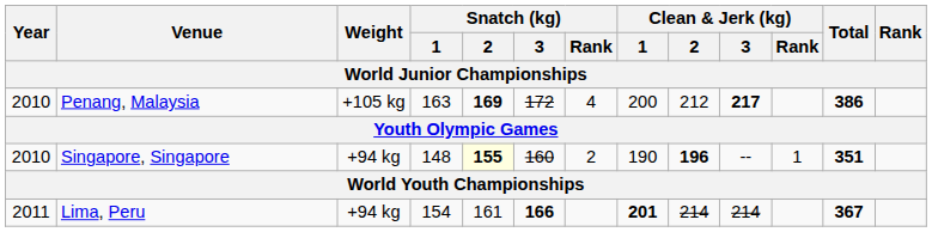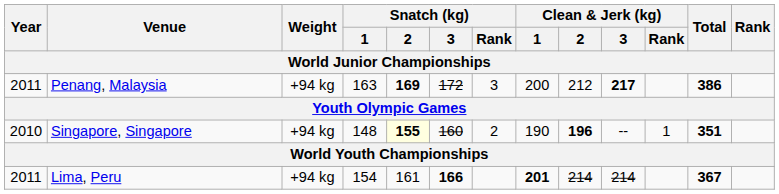 <table class = "wikitable" style="text-align:center;">
 <tr>
 <th rowspan=2 width=40>Year</th>
 <th rowspan=2 width=250>Venue</th>
 <th rowspan=2 width=60>Weight</th>
 <th colspan=4>Snatch (kg)</th>
 <th colspan=4>Clean & Jerk (kg)</th>
 <th rowspan=2 width=40>Total</th>
 <th rowspan=2 width=40>Rank</th>
 </tr>
 <tr>
 <th width=40>1</th>
 <th width=40>2</th>
 <th width=40>3</th>
 <th width=40>Rank</th>
 <th width=40>1</th>
 <th width=40>2</th>
 <th width=40>3</th>
 <th width=40>Rank</th>
 </tr>
 <tr>
 <th colspan=13>World Junior Championships</th>
 </tr>
 <tr>
-<td>2010</td>
+<td>2011</td>
 <td align=left> <a href='#'>Penang</a>, <a href='#'>Malaysia</a></td>
-<td>+105 kg</td>
+<td>+94 kg</td>
 <td>163</td>
 <td><strong>169</strong></td>
 <td><s>172</s></td>
-<td>4</td>
+<td>3</td>
 <td>200</td>
 <td>212</td>
 <td><strong>217</strong></td>
 <td><strong></strong></td>
 <td><strong>386</strong></td>
 <td><strong></strong></td>
 </tr>
 <tr>
 <th colspan=13><a href='#'>Youth Olympic Games</a></th>
 </tr>
 <tr>
 <td>2010</td>
 <td align=left> <a href='#'>Singapore</a>, <a href='#'>Singapore</a></td>
 <td>+94 kg</td>
 <td>148</td>
 <td style="background: lightyellow;"><strong>155</strong></td>
 <td><s>160</s></td>
 <td>2</td>
 <td>190</td>
 <td><strong>196</strong></td>
 <td>--</td>
 <td>1</td>
 <td><strong>351</strong></td>
 <td><strong></strong></td>
 </tr>
 <tr>
 <th colspan=13>World Youth Championships</th>
 </tr>
 <tr>
 <td>2011</td>
 <td align=left> <a href='#'>Lima</a>, <a href='#'>Peru</a></td>
 <td>+94 kg</td>
 <td>154</td>
 <td>161</td>
 <td><strong>166</strong></td>
 <td><strong></strong></td>
 <td><strong>201</strong></td>
 <td><s>214</s></td>
 <td><s>214</s></td>
 <td><strong></strong></td>
 <td><strong>367</strong></td>
 <td><strong></strong></td>
 </tr>
 </table>
